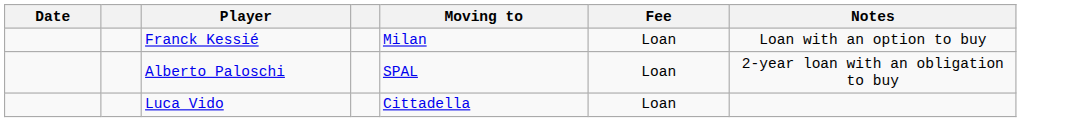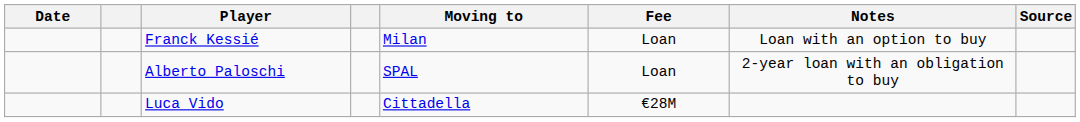 <table class="wikitable sortable">
 <tr>
 <th style="width:80px;">Date</th>
 <th style="width:30px;"></th>
 <th style="width:180px;">Player</th>
 <th style="width:20px;"></th>
 <th style="width:180px;">Moving to</th>
 <th style="width:120px;" class="unsortable">Fee</th>
 <th style="width:250px;" class="unsortable">Notes</th>
+<th style="width:20px;">Source</th>
 </tr>
 <tr>
 <td></td>
 <td align=center></td>
 <td> <a href='#'>Franck Kessié</a></td>
 <td align=center></td>
 <td> <a href='#'>Milan</a></td>
 <td align=center>Loan</td>
 <td align=center>Loan with an option to buy</td>
+<td></td>
 </tr>
 <tr>
 <td></td>
 <td align=center></td>
 <td> <a href='#'>Alberto Paloschi</a></td>
 <td align=center></td>
 <td> <a href='#'>SPAL</a></td>
 <td align=center>Loan</td>
 <td align=center>2-year loan with an obligation to buy</td>
+<td></td>
 </tr>
 <tr>
 <td></td>
 <td align=center></td>
 <td> <a href='#'>Luca Vido</a></td>
 <td align=center></td>
 <td> <a href='#'>Cittadella</a></td>
-<td align=center>Loan</td>
+<td align=center>€28M</td>
 <td align=center></td>
+<td></td>
 </tr>
 </table>
